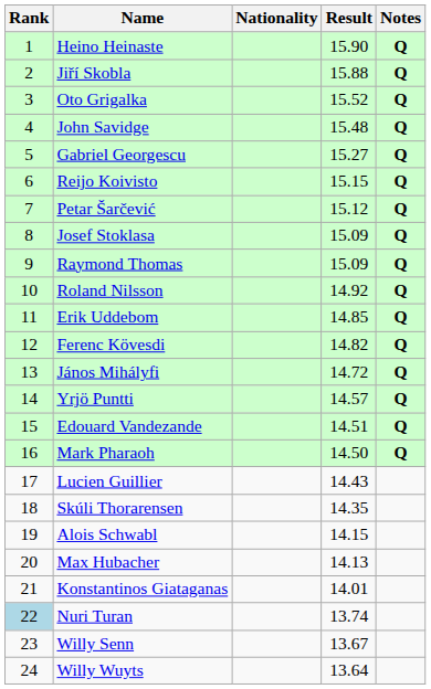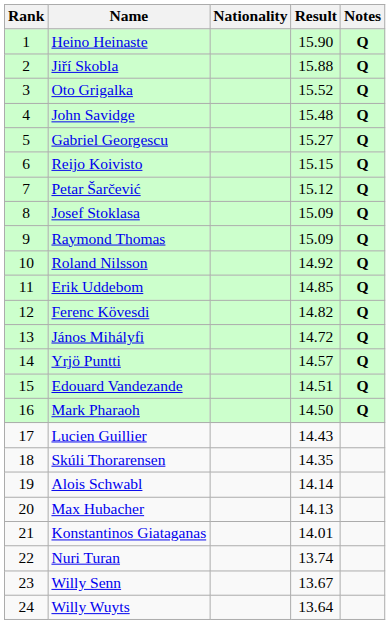 <table class="wikitable sortable" style="text-align:center">
 <tr>
 <th>Rank</th>
 <th>Name</th>
 <th>Nationality</th>
 <th>Result</th>
 <th>Notes</th>
 </tr>
 <tr bgcolor=ccffcc>
 <td>1</td>
 <td align=left><a href='#'>Heino Heinaste</a></td>
 <td align=left></td>
 <td>15.90</td>
 <td><strong>Q</strong></td>
 </tr>
 <tr bgcolor=ccffcc>
 <td>2</td>
 <td align=left><a href='#'>Jiří Skobla</a></td>
 <td align=left></td>
 <td>15.88</td>
 <td><strong>Q</strong></td>
 </tr>
 <tr bgcolor=ccffcc>
 <td>3</td>
 <td align=left><a href='#'>Oto Grigalka</a></td>
 <td align=left></td>
 <td>15.52</td>
 <td><strong>Q</strong></td>
 </tr>
 <tr bgcolor=ccffcc>
 <td>4</td>
 <td align=left><a href='#'>John Savidge</a></td>
 <td align=left></td>
 <td>15.48</td>
 <td><strong>Q</strong></td>
 </tr>
 <tr bgcolor=ccffcc>
 <td>5</td>
 <td align=left><a href='#'>Gabriel Georgescu</a></td>
 <td align=left></td>
 <td>15.27</td>
 <td><strong>Q</strong></td>
 </tr>
 <tr bgcolor=ccffcc>
 <td>6</td>
 <td align=left><a href='#'>Reijo Koivisto</a></td>
 <td align=left></td>
 <td>15.15</td>
 <td><strong>Q</strong></td>
 </tr>
 <tr bgcolor=ccffcc>
 <td>7</td>
 <td align=left><a href='#'>Petar Šarčević</a></td>
 <td align=left></td>
 <td>15.12</td>
 <td><strong>Q</strong></td>
 </tr>
 <tr bgcolor=ccffcc>
 <td>8</td>
 <td align=left><a href='#'>Josef Stoklasa</a></td>
 <td align=left></td>
 <td>15.09</td>
 <td><strong>Q</strong></td>
 </tr>
 <tr bgcolor=ccffcc>
 <td>9</td>
 <td align=left><a href='#'>Raymond Thomas</a></td>
 <td align=left></td>
 <td>15.09</td>
 <td><strong>Q</strong></td>
 </tr>
 <tr bgcolor=ccffcc>
 <td>10</td>
 <td align=left><a href='#'>Roland Nilsson</a></td>
 <td align=left></td>
 <td>14.92</td>
 <td><strong>Q</strong></td>
 </tr>
 <tr bgcolor=ccffcc>
 <td>11</td>
 <td align=left><a href='#'>Erik Uddebom</a></td>
 <td align=left></td>
 <td>14.85</td>
 <td><strong>Q</strong></td>
 </tr>
 <tr bgcolor=ccffcc>
 <td>12</td>
 <td align=left><a href='#'>Ferenc Kövesdi</a></td>
 <td align=left></td>
 <td>14.82</td>
 <td><strong>Q</strong></td>
 </tr>
 <tr bgcolor=ccffcc>
 <td>13</td>
 <td align=left><a href='#'>János Mihályfi</a></td>
 <td align=left></td>
 <td>14.72</td>
 <td><strong>Q</strong></td>
 </tr>
 <tr bgcolor=ccffcc>
 <td>14</td>
 <td align=left><a href='#'>Yrjö Puntti</a></td>
 <td align=left></td>
 <td>14.57</td>
 <td><strong>Q</strong></td>
 </tr>
 <tr bgcolor=ccffcc>
 <td>15</td>
 <td align=left><a href='#'>Edouard Vandezande</a></td>
 <td align=left></td>
 <td>14.51</td>
 <td><strong>Q</strong></td>
 </tr>
 <tr bgcolor=ccffcc>
 <td>16</td>
 <td align=left><a href='#'>Mark Pharaoh</a></td>
 <td align=left></td>
 <td>14.50</td>
 <td><strong>Q</strong></td>
 </tr>
 <tr>
 <td>17</td>
 <td align=left><a href='#'>Lucien Guillier</a></td>
 <td align=left></td>
 <td>14.43</td>
 <td></td>
 </tr>
 <tr>
 <td>18</td>
 <td align=left><a href='#'>Skúli Thorarensen</a></td>
 <td align=left></td>
 <td>14.35</td>
 <td></td>
 </tr>
 <tr>
 <td>19</td>
 <td align=left><a href='#'>Alois Schwabl</a></td>
 <td align=left></td>
-<td>14.15</td>
+<td>14.14</td>
 <td></td>
 </tr>
 <tr>
 <td>20</td>
 <td align=left><a href='#'>Max Hubacher</a></td>
 <td align=left></td>
 <td>14.13</td>
 <td></td>
 </tr>
 <tr>
 <td>21</td>
 <td align=left><a href='#'>Konstantinos Giataganas</a></td>
 <td align=left></td>
 <td>14.01</td>
 <td></td>
 </tr>
 <tr>
-<td style="background: lightblue;">22</td>
+<td>22</td>
 <td align=left><a href='#'>Nuri Turan</a></td>
 <td align=left></td>
 <td>13.74</td>
 <td></td>
 </tr>
 <tr>
 <td>23</td>
 <td align=left><a href='#'>Willy Senn</a></td>
 <td align=left></td>
 <td>13.67</td>
 <td></td>
 </tr>
 <tr>
 <td>24</td>
 <td align=left><a href='#'>Willy Wuyts</a></td>
 <td align=left></td>
 <td>13.64</td>
 <td></td>
 </tr>
 </table>
